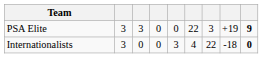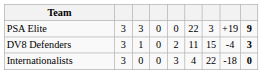 <table class=wikitable style="text-align:center">
 <tr>
 <th style="width:165px;">Team</th>
 <th width="20"></th>
 <th width="20"></th>
 <th width="20"></th>
 <th width="20"></th>
 <th width="20"></th>
 <th width="20"></th>
 <th width="20"></th>
 <th width="20"></th>
 </tr>
 <tr>
 <td align=left> PSA Elite</td>
 <td>3</td>
 <td>3</td>
 <td>0</td>
 <td>0</td>
 <td>22</td>
 <td>3</td>
 <td>+19</td>
 <td><strong>9 </strong></td>
 </tr>
 <tr>
+<td align=left> DV8 Defenders</td>
+<td>3</td>
+<td>1</td>
+<td>0</td>
+<td>2</td>
+<td>11</td>
+<td>15</td>
+<td>-4</td>
+<td><strong>3 </strong></td>
+</tr>
+<tr>
 <td align=left> Internationalists</td>
 <td>3</td>
 <td>0</td>
 <td>0</td>
 <td>3</td>
 <td>4</td>
 <td>22</td>
 <td>-18</td>
 <td><strong>0 </strong></td>
 </tr>
 </table>
